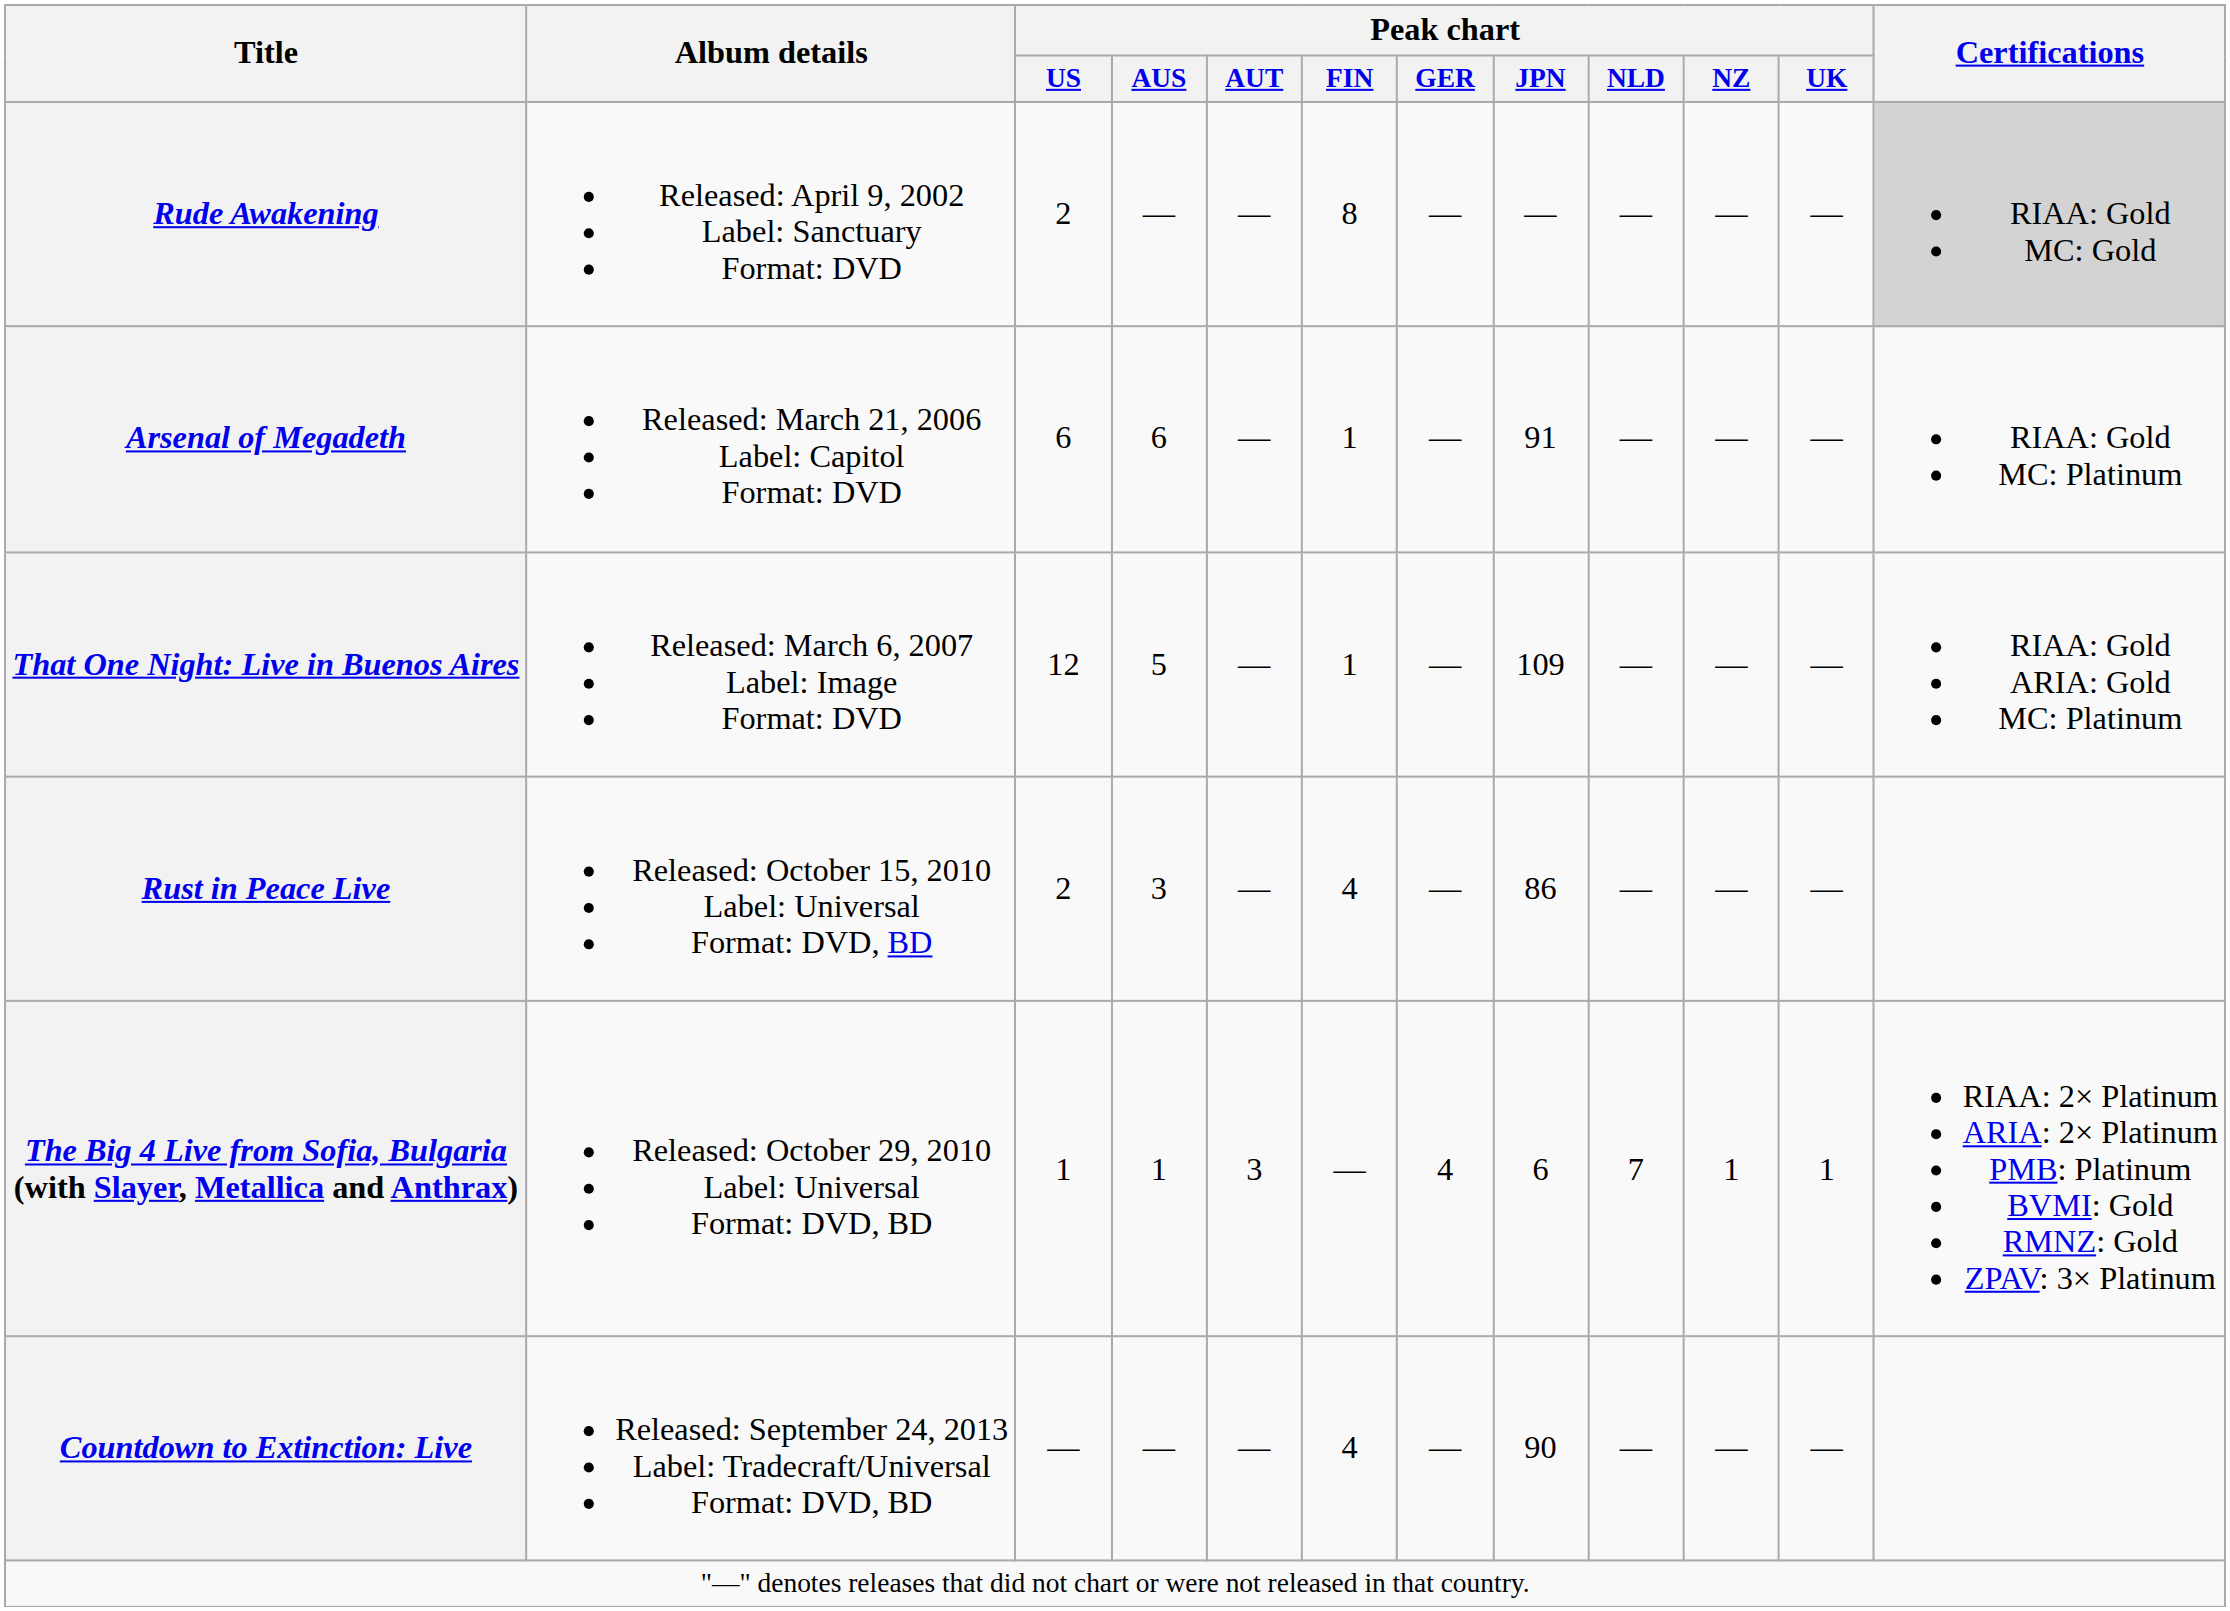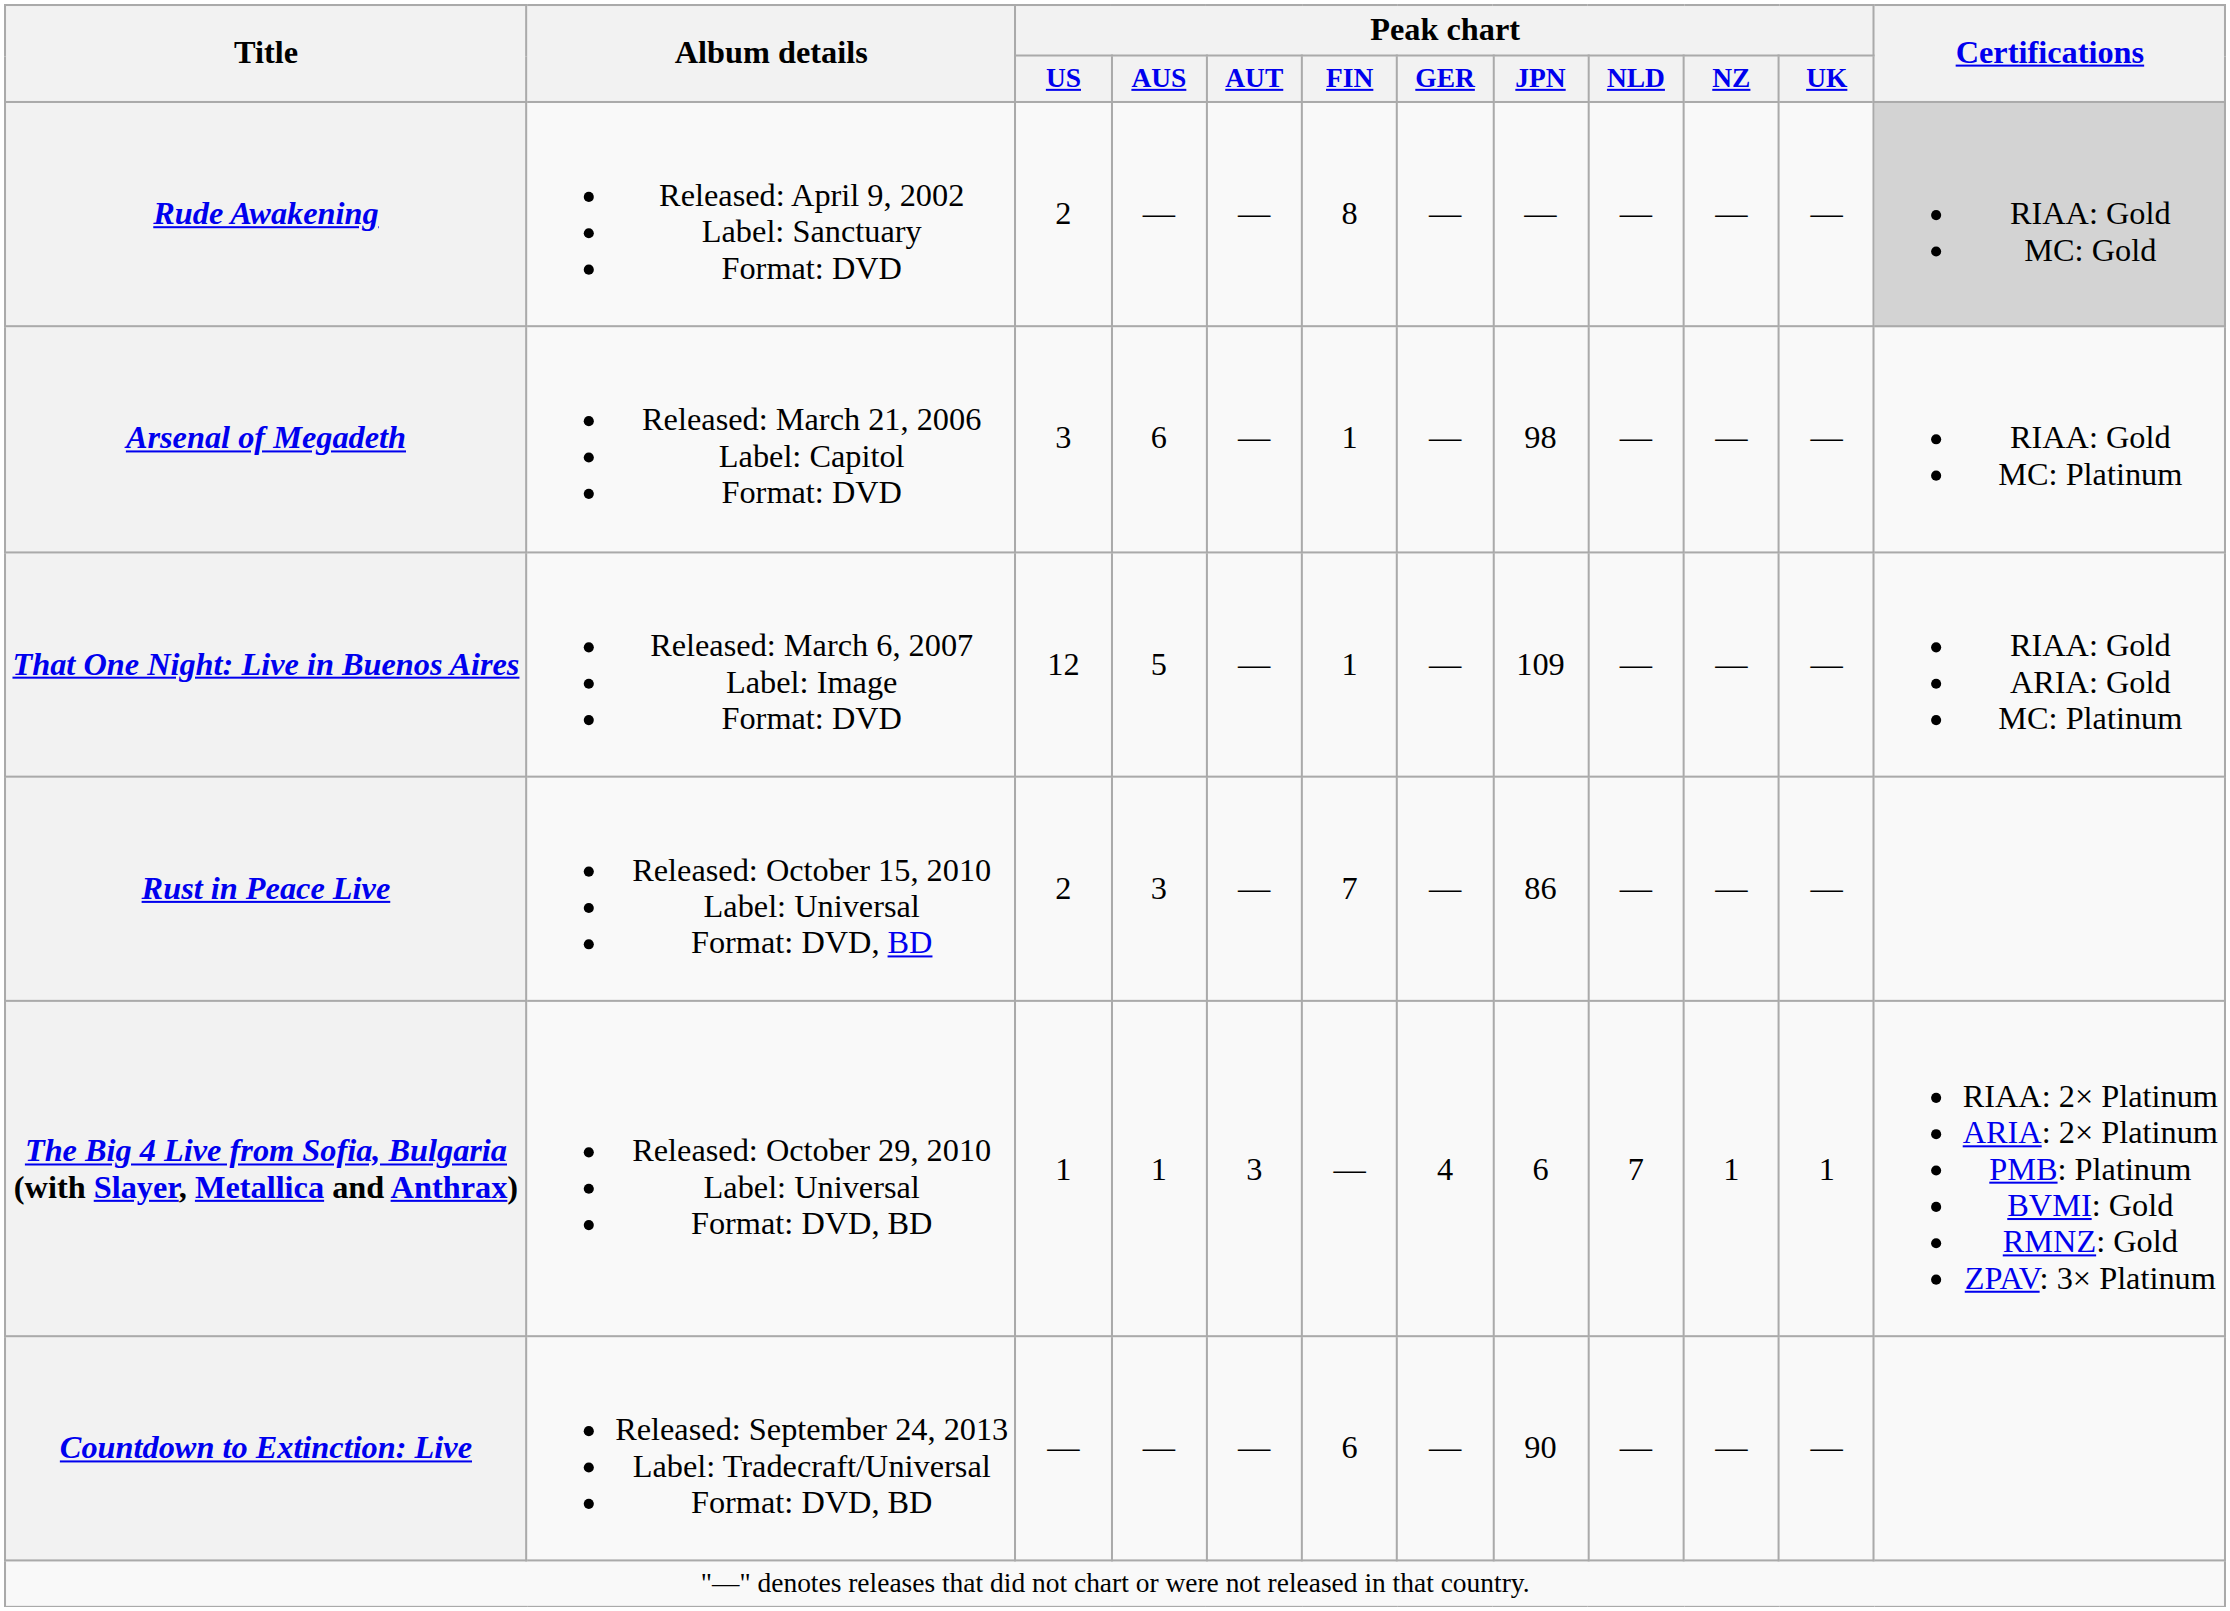 <table class="wikitable plainrowheaders" style="text-align:center;">
 <tr>
 <th scope="col" rowspan="2">Title</th>
 <th scope="col" rowspan="2">Album details</th>
 <th scope="col" colspan="9">Peak chart</th>
 <th scope="col" rowspan="2"><a href='#'>Certifications</a></th>
 </tr>
 <tr>
 <th style="width:3em;font-size:85%;"><a href='#'>US</a></th>
 <th style="width:3em;font-size:85%;"><a href='#'>AUS</a></th>
 <th style="width:3em;font-size:85%;"><a href='#'>AUT</a></th>
 <th style="width:3em;font-size:85%;"><a href='#'>FIN</a></th>
 <th style="width:3em;font-size:85%;"><a href='#'>GER</a><br></th>
 <th style="width:3em;font-size:85%;"><a href='#'>JPN</a><br></th>
 <th style="width:3em;font-size:85%;"><a href='#'>NLD</a></th>
 <th style="width:3em;font-size:85%;"><a href='#'>NZ</a></th>
 <th style="width:3em;font-size:85%;"><a href='#'>UK</a></th>
 </tr>
 <tr>
 <th scope="row"><em><a href='#'>Rude Awakening</a></em></th>
 <td><br><ul><li>Released: April 9, 2002</li><li>Label: Sanctuary</li><li>Format: DVD</li></ul></td>
 <td>2<br></td>
 <td>—</td>
 <td>—</td>
 <td>8<br></td>
 <td>—</td>
 <td>—</td>
 <td>—</td>
 <td>—</td>
 <td>—</td>
 <td style="background: lightgrey;"><br><ul><li>RIAA: Gold</li><li>MC: Gold</li></ul></td>
 </tr>
 <tr>
 <th scope="row"><em><a href='#'>Arsenal of Megadeth</a></em></th>
 <td><br><ul><li>Released: March 21, 2006</li><li>Label: Capitol</li><li>Format: DVD</li></ul></td>
-<td>6<br></td>
+<td>3<br></td>
 <td>6</td>
 <td>—</td>
 <td>1<br></td>
 <td>—</td>
-<td>91</td>
+<td>98</td>
 <td>—</td>
 <td>—</td>
 <td>—</td>
 <td><br><ul><li>RIAA: Gold</li><li>MC: Platinum</li></ul></td>
 </tr>
 <tr>
 <th scope="row"><em><a href='#'>That One Night: Live in Buenos Aires</a></em></th>
 <td><br><ul><li>Released: March 6, 2007</li><li>Label: Image</li><li>Format: DVD</li></ul></td>
 <td>12</td>
 <td>5<br></td>
 <td>—</td>
 <td>1</td>
 <td>—</td>
 <td>109</td>
 <td>—</td>
 <td>—</td>
 <td>—</td>
 <td><br><ul><li>RIAA: Gold</li><li>ARIA: Gold</li><li>MC: Platinum</li></ul></td>
 </tr>
 <tr>
 <th scope="row"><em><a href='#'>Rust in Peace Live</a></em></th>
 <td><br><ul><li>Released: October 15, 2010</li><li>Label: Universal</li><li>Format: DVD, <a href='#'>BD</a></li></ul></td>
 <td>2</td>
 <td>3</td>
 <td>—</td>
-<td>4</td>
+<td>7</td>
 <td>—</td>
 <td>86</td>
 <td>—</td>
 <td>—</td>
 <td>—</td>
 <td></td>
 </tr>
 <tr>
 <th scope="row"><em><a href='#'>The Big 4 Live from Sofia, Bulgaria</a></em><br><span>(with <a href='#'>Slayer</a>, <a href='#'>Metallica</a> and <a href='#'>Anthrax</a>)</span></th>
 <td><br><ul><li>Released: October 29, 2010</li><li>Label: Universal</li><li>Format: DVD, BD</li></ul></td>
 <td>1<br></td>
 <td>1<br></td>
 <td>3<br></td>
 <td>—</td>
 <td>4</td>
 <td>6</td>
 <td>7<br></td>
 <td>1<br></td>
 <td>1<br></td>
 <td><br><ul><li>RIAA: 2× Platinum</li><li><a href='#'>ARIA</a>: 2× Platinum</li><li><a href='#'>PMB</a>: Platinum</li><li><a href='#'>BVMI</a>: Gold</li><li><a href='#'>RMNZ</a>: Gold</li><li><a href='#'>ZPAV</a>: 3× Platinum</li></ul></td>
 </tr>
 <tr>
 <th scope="row"><em><a href='#'>Countdown to Extinction: Live</a></em></th>
 <td><br><ul><li>Released: September 24, 2013</li><li>Label: Tradecraft/Universal</li><li>Format: DVD, BD</li></ul></td>
 <td>—</td>
 <td>—</td>
 <td>—</td>
-<td>4</td>
+<td>6</td>
 <td>—</td>
 <td>90<br></td>
 <td>—</td>
 <td>—</td>
 <td>—</td>
 <td></td>
 </tr>
 <tr>
 <td colspan="13" style="text-align:center; font-size:85%">"—" denotes releases that did not chart or were not released in that country.</td>
 </tr>
 </table>
